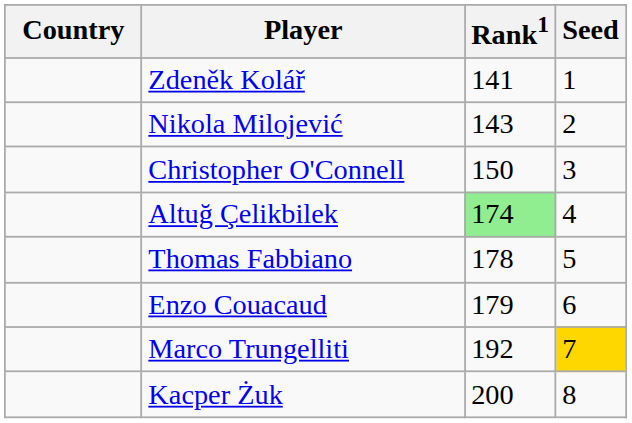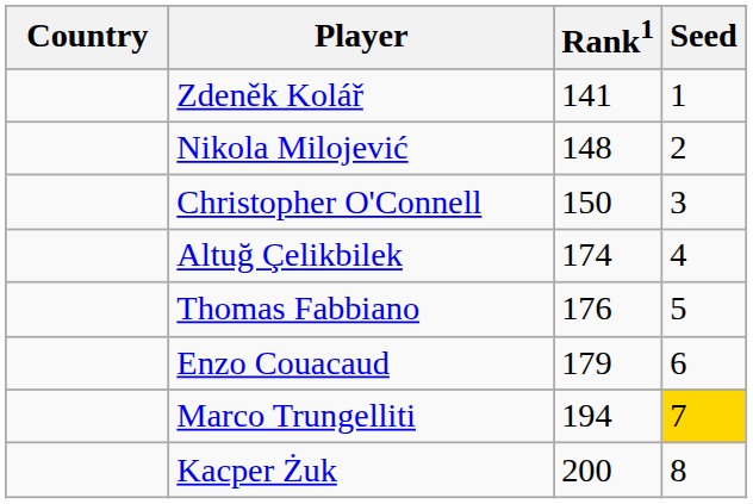 <table class="sortable wikitable">
 <tr>
 <th width="70">Country</th>
 <th width="175">Player</th>
 <th>Rank<sup>1</sup></th>
 <th>Seed</th>
 </tr>
 <tr>
 <td></td>
 <td><a href='#'>Zdeněk Kolář</a></td>
 <td>141</td>
 <td>1</td>
 </tr>
 <tr>
 <td></td>
 <td><a href='#'>Nikola Milojević</a></td>
-<td>143</td>
+<td>148</td>
 <td>2</td>
 </tr>
 <tr>
 <td></td>
 <td><a href='#'>Christopher O'Connell</a></td>
 <td>150</td>
 <td>3</td>
 </tr>
 <tr>
 <td></td>
 <td><a href='#'>Altuğ Çelikbilek</a></td>
-<td style="background: lightgreen;">174</td>
+<td>174</td>
 <td>4</td>
 </tr>
 <tr>
 <td></td>
 <td><a href='#'>Thomas Fabbiano</a></td>
-<td>178</td>
+<td>176</td>
 <td>5</td>
 </tr>
 <tr>
 <td></td>
 <td><a href='#'>Enzo Couacaud</a></td>
 <td>179</td>
 <td>6</td>
 </tr>
 <tr>
 <td></td>
 <td><a href='#'>Marco Trungelliti</a></td>
-<td>192</td>
+<td>194</td>
 <td style="background: gold;">7</td>
 </tr>
 <tr>
 <td></td>
 <td><a href='#'>Kacper Żuk</a></td>
 <td>200</td>
 <td>8</td>
 </tr>
 </table>
